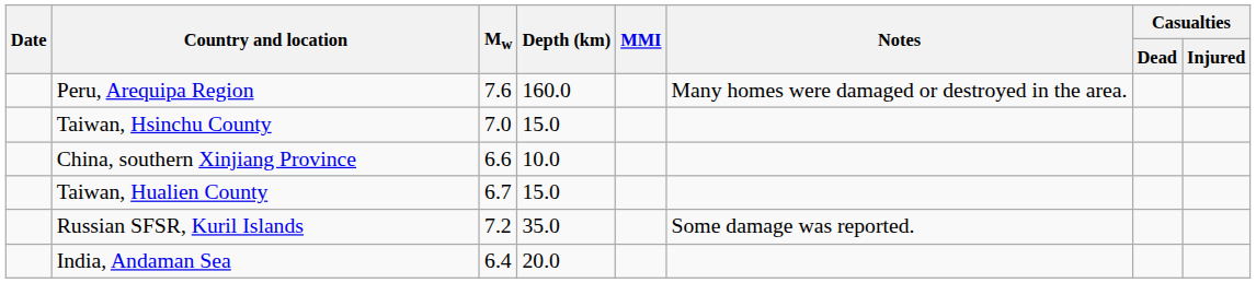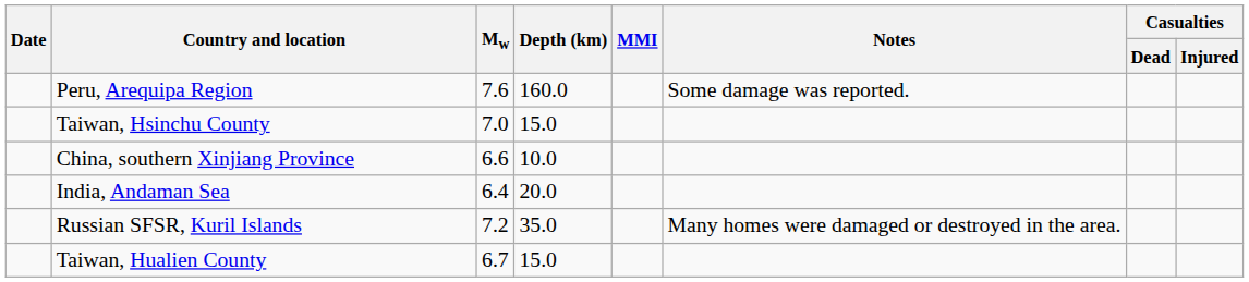 <table class="wikitable sortable sort-under" style="border:1px black; margin-left:1em;">
 <tr>
 <th rowspan="2"><small>Date</small></th>
 <th rowspan="2" style="width: 310px"><small>Country and location</small></th>
 <th rowspan="2"><small>M<sub>w</sub></small></th>
 <th rowspan="2"><small>Depth (km)</small></th>
 <th rowspan="2"><small><a href='#'>MMI</a></small></th>
 <th rowspan="2" class="unsortable"><small>Notes</small></th>
 <th colspan="2"><small>Casualties</small></th>
 </tr>
 <tr>
 <th><small>Dead</small></th>
 <th><small>Injured</small></th>
 </tr>
 <tr>
 <td></td>
 <td>Peru, <a href='#'>Arequipa Region</a></td>
 <td>7.6</td>
 <td>160.0</td>
 <td></td>
-<td>Many homes were damaged or destroyed in the area.</td>
+<td>Some damage was reported.</td>
 <td></td>
 <td></td>
 </tr>
 <tr>
 <td></td>
 <td>Taiwan, <a href='#'>Hsinchu County</a></td>
 <td>7.0</td>
 <td>15.0</td>
 <td></td>
 <td></td>
 <td></td>
 <td></td>
 </tr>
 <tr>
 <td></td>
 <td>China, southern <a href='#'>Xinjiang Province</a></td>
 <td>6.6</td>
 <td>10.0</td>
 <td></td>
 <td></td>
 <td></td>
 <td></td>
 </tr>
 <tr>
 <td></td>
-<td>Taiwan, <a href='#'>Hualien County</a></td>
-<td>6.7</td>
-<td>15.0</td>
+<td>India, <a href='#'>Andaman Sea</a></td>
+<td>6.4</td>
+<td>20.0</td>
 <td></td>
 <td></td>
 <td></td>
 <td></td>
 </tr>
 <tr>
 <td></td>
 <td>Russian SFSR, <a href='#'>Kuril Islands</a></td>
 <td>7.2</td>
 <td>35.0</td>
 <td></td>
-<td>Some damage was reported.</td>
+<td>Many homes were damaged or destroyed in the area.</td>
 <td></td>
 <td></td>
 </tr>
 <tr>
 <td></td>
-<td>India, <a href='#'>Andaman Sea</a></td>
-<td>6.4</td>
-<td>20.0</td>
+<td>Taiwan, <a href='#'>Hualien County</a></td>
+<td>6.7</td>
+<td>15.0</td>
 <td></td>
 <td></td>
 <td></td>
 <td></td>
 </tr>
 </table>
